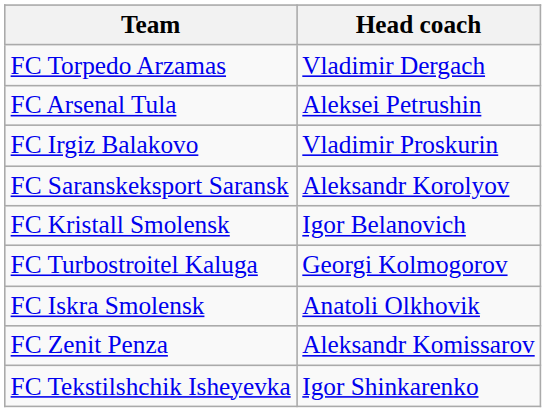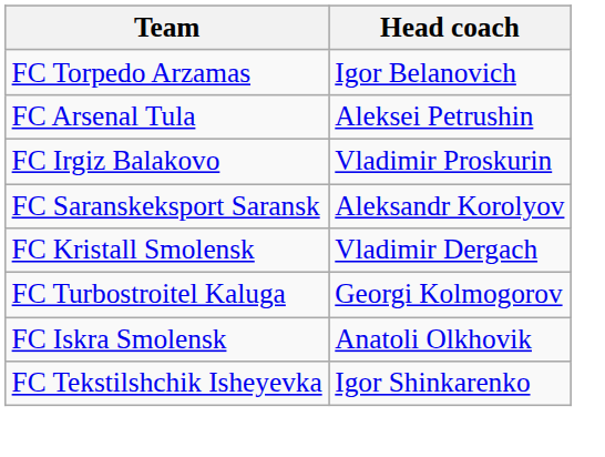 <table class="wikitable" style="float:left; margin-right:1em">
 <tr>
 <th>Team</th>
 <th>Head coach</th>
 </tr>
 <tr>
 <td><a href='#'>FC Torpedo Arzamas</a></td>
-<td><a href='#'>Vladimir Dergach</a></td>
+<td><a href='#'>Igor Belanovich</a></td>
 </tr>
 <tr>
 <td><a href='#'>FC Arsenal Tula</a></td>
 <td><a href='#'>Aleksei Petrushin</a></td>
 </tr>
 <tr>
 <td><a href='#'>FC Irgiz Balakovo</a></td>
 <td><a href='#'>Vladimir Proskurin</a></td>
 </tr>
 <tr>
 <td><a href='#'>FC Saranskeksport Saransk</a></td>
 <td><a href='#'>Aleksandr Korolyov</a></td>
 </tr>
 <tr>
 <td><a href='#'>FC Kristall Smolensk</a></td>
-<td><a href='#'>Igor Belanovich</a></td>
+<td><a href='#'>Vladimir Dergach</a></td>
 </tr>
 <tr>
 <td><a href='#'>FC Turbostroitel Kaluga</a></td>
 <td><a href='#'>Georgi Kolmogorov</a></td>
 </tr>
 <tr>
 <td><a href='#'>FC Iskra Smolensk</a></td>
 <td><a href='#'>Anatoli Olkhovik</a></td>
 </tr>
 <tr>
-<td><a href='#'>FC Zenit Penza</a></td>
-<td><a href='#'>Aleksandr Komissarov</a></td>
-</tr>
-<tr>
 <td><a href='#'>FC Tekstilshchik Isheyevka</a></td>
 <td><a href='#'>Igor Shinkarenko</a></td>
 </tr>
 </table>
